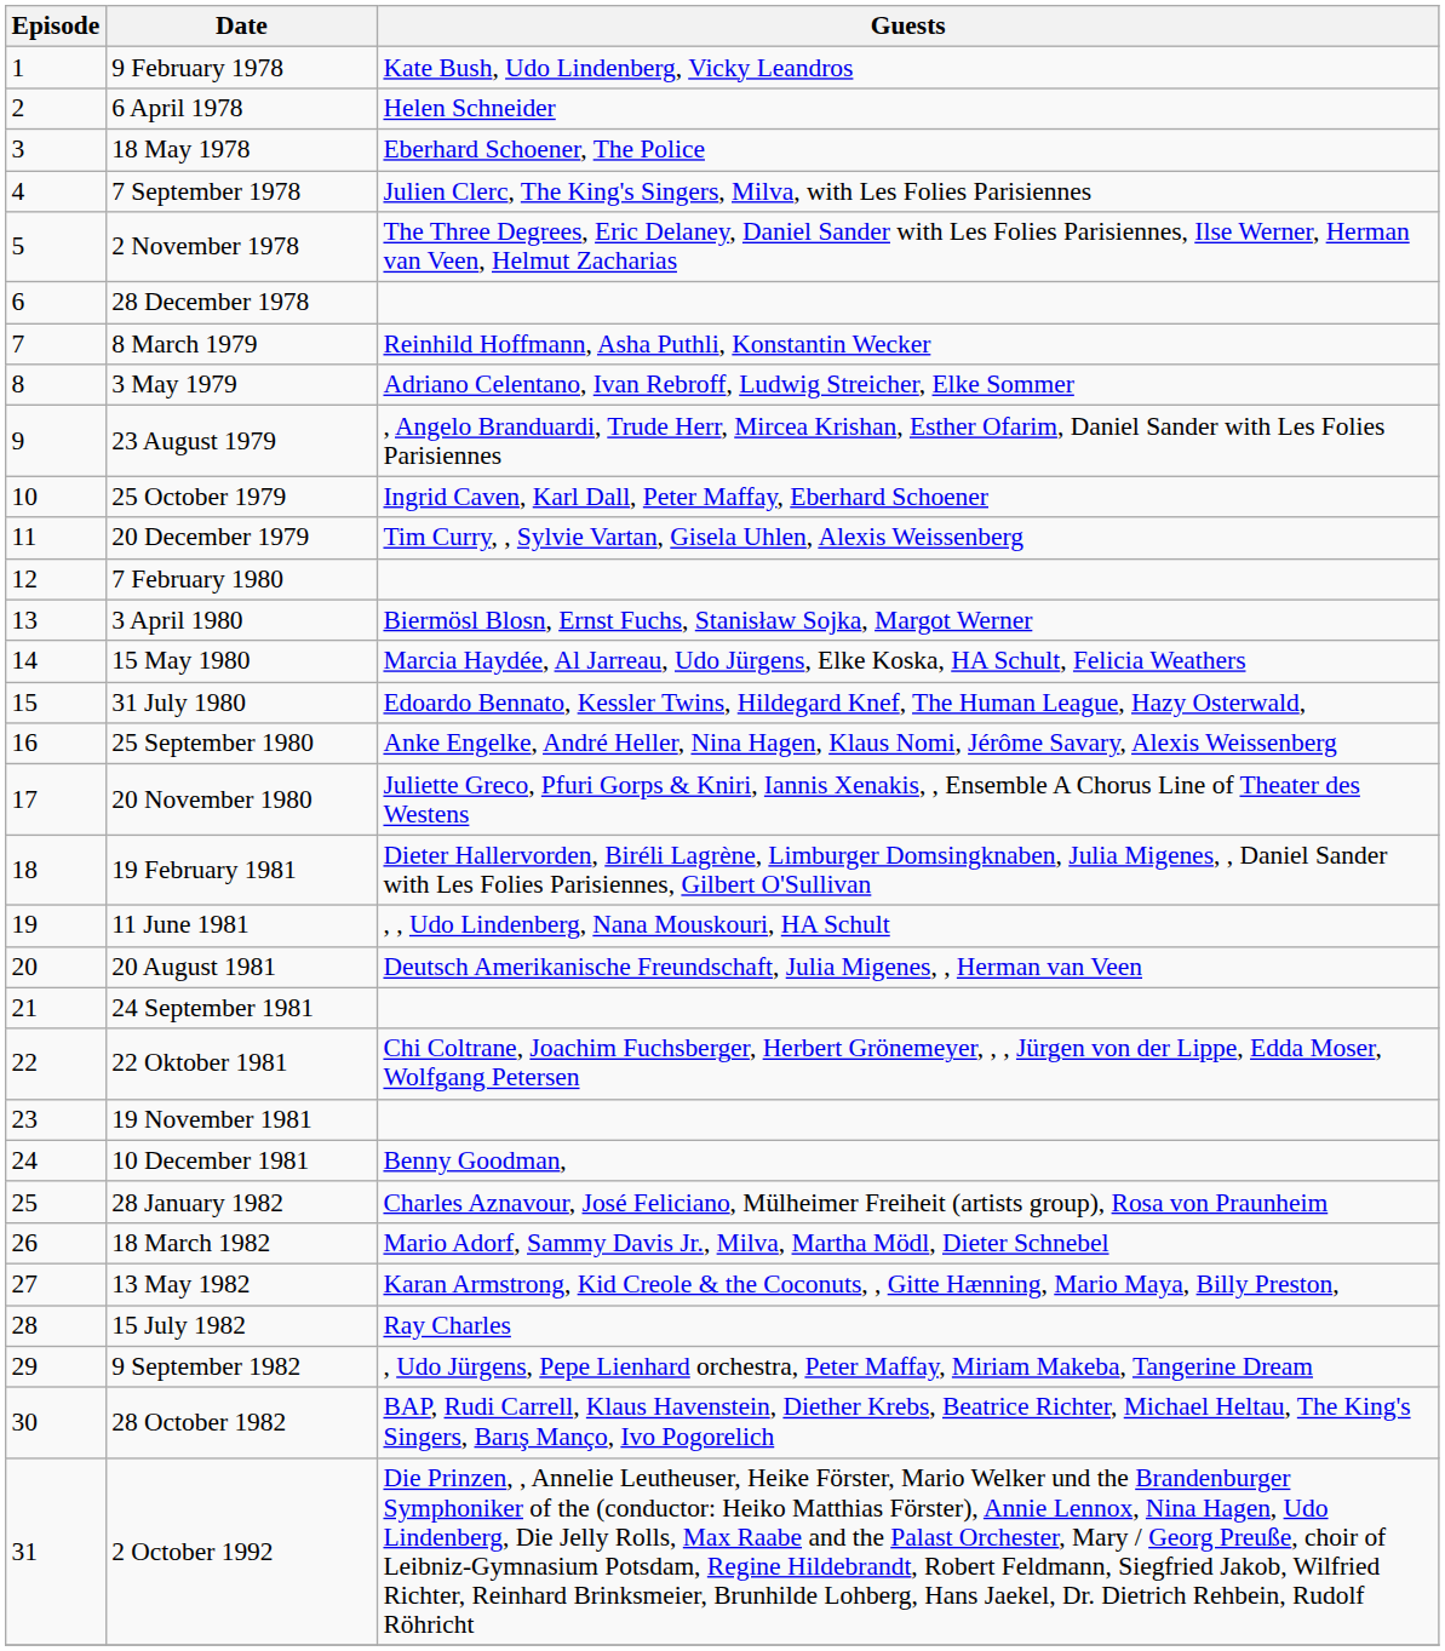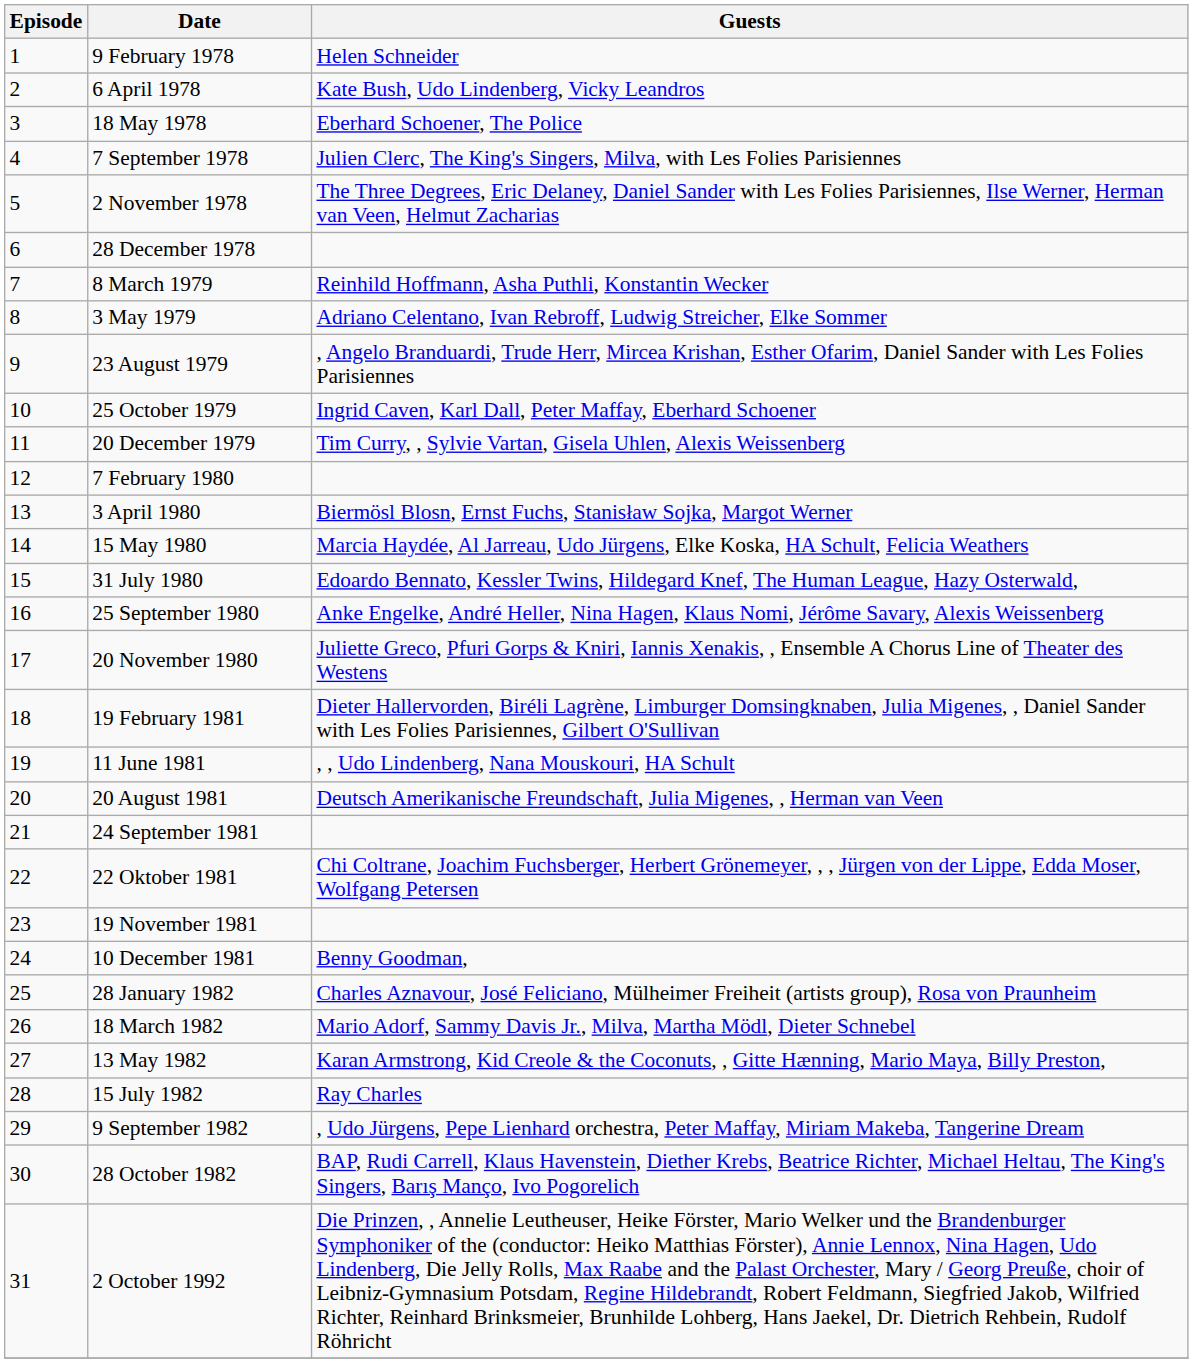 <table class="wikitable zebra center" style="width:100%">
 <tr>
 <th>Episode</th>
 <th style="width:10em">Date</th>
 <th>Guests</th>
 </tr>
 <tr>
 <td>1</td>
 <td>9 February 1978</td>
-<td><a href='#'>Kate Bush</a>, <a href='#'>Udo Lindenberg</a>, <a href='#'>Vicky Leandros</a></td>
+<td><a href='#'>Helen Schneider</a></td>
 </tr>
 <tr>
 <td>2</td>
 <td>6 April 1978</td>
-<td><a href='#'>Helen Schneider</a></td>
+<td><a href='#'>Kate Bush</a>, <a href='#'>Udo Lindenberg</a>, <a href='#'>Vicky Leandros</a></td>
 </tr>
 <tr>
 <td>3</td>
 <td>18 May 1978</td>
 <td><a href='#'>Eberhard Schoener</a>, <a href='#'>The Police</a></td>
 </tr>
 <tr>
 <td>4</td>
 <td>7 September 1978</td>
 <td><a href='#'>Julien Clerc</a>, <a href='#'>The King's Singers</a>, <a href='#'>Milva</a>,  with Les Folies Parisiennes</td>
 </tr>
 <tr>
 <td>5</td>
 <td>2 November 1978</td>
 <td><a href='#'>The Three Degrees</a>, <a href='#'>Eric Delaney</a>, <a href='#'>Daniel Sander</a> with Les Folies Parisiennes, <a href='#'>Ilse Werner</a>, <a href='#'>Herman van Veen</a>, <a href='#'>Helmut Zacharias</a></td>
 </tr>
 <tr>
 <td>6</td>
 <td>28 December 1978</td>
 <td></td>
 </tr>
 <tr>
 <td>7</td>
 <td>8 March 1979</td>
 <td><a href='#'>Reinhild Hoffmann</a>, <a href='#'>Asha Puthli</a>, <a href='#'>Konstantin Wecker</a></td>
 </tr>
 <tr>
 <td>8</td>
 <td>3 May 1979</td>
 <td><a href='#'>Adriano Celentano</a>, <a href='#'>Ivan Rebroff</a>, <a href='#'>Ludwig Streicher</a>, <a href='#'>Elke Sommer</a></td>
 </tr>
 <tr>
 <td>9</td>
 <td>23 August 1979</td>
 <td>, <a href='#'>Angelo Branduardi</a>, <a href='#'>Trude Herr</a>, <a href='#'>Mircea Krishan</a>, <a href='#'>Esther Ofarim</a>, Daniel Sander with Les Folies Parisiennes</td>
 </tr>
 <tr>
 <td>10</td>
 <td>25 October 1979</td>
 <td><a href='#'>Ingrid Caven</a>, <a href='#'>Karl Dall</a>, <a href='#'>Peter Maffay</a>, <a href='#'>Eberhard Schoener</a></td>
 </tr>
 <tr>
 <td>11</td>
 <td>20 December 1979</td>
 <td><a href='#'>Tim Curry</a>, , <a href='#'>Sylvie Vartan</a>, <a href='#'>Gisela Uhlen</a>, <a href='#'>Alexis Weissenberg</a></td>
 </tr>
 <tr>
 <td>12</td>
 <td>7 February 1980</td>
 <td></td>
 </tr>
 <tr>
 <td>13</td>
 <td>3 April 1980</td>
 <td><a href='#'>Biermösl Blosn</a>, <a href='#'>Ernst Fuchs</a>, <a href='#'>Stanisław Sojka</a>, <a href='#'>Margot Werner</a></td>
 </tr>
 <tr>
 <td>14</td>
 <td>15 May 1980</td>
 <td><a href='#'>Marcia Haydée</a>, <a href='#'>Al Jarreau</a>, <a href='#'>Udo Jürgens</a>, Elke Koska, <a href='#'>HA Schult</a>, <a href='#'>Felicia Weathers</a></td>
 </tr>
 <tr>
 <td>15</td>
 <td>31 July 1980</td>
 <td><a href='#'>Edoardo Bennato</a>, <a href='#'>Kessler Twins</a>, <a href='#'>Hildegard Knef</a>, <a href='#'>The Human League</a>, <a href='#'>Hazy Osterwald</a>, </td>
 </tr>
 <tr>
 <td>16</td>
 <td>25 September 1980</td>
 <td><a href='#'>Anke Engelke</a>, <a href='#'>André Heller</a>, <a href='#'>Nina Hagen</a>, <a href='#'>Klaus Nomi</a>, <a href='#'>Jérôme Savary</a>, <a href='#'>Alexis Weissenberg</a></td>
 </tr>
 <tr>
 <td>17</td>
 <td>20 November 1980</td>
 <td><a href='#'>Juliette Greco</a>, <a href='#'>Pfuri Gorps & Kniri</a>, <a href='#'>Iannis Xenakis</a>, , Ensemble A Chorus Line of <a href='#'>Theater des Westens</a></td>
 </tr>
 <tr>
 <td>18</td>
 <td>19 February 1981</td>
 <td><a href='#'>Dieter Hallervorden</a>, <a href='#'>Biréli Lagrène</a>, <a href='#'>Limburger Domsingknaben</a>, <a href='#'>Julia Migenes</a>, , Daniel Sander with Les Folies Parisiennes, <a href='#'>Gilbert O'Sullivan</a></td>
 </tr>
 <tr>
 <td>19</td>
 <td>11 June 1981</td>
 <td>, , <a href='#'>Udo Lindenberg</a>, <a href='#'>Nana Mouskouri</a>, <a href='#'>HA Schult</a></td>
 </tr>
 <tr>
 <td>20</td>
 <td>20 August 1981</td>
 <td><a href='#'>Deutsch Amerikanische Freundschaft</a>, <a href='#'>Julia Migenes</a>, , <a href='#'>Herman van Veen</a></td>
 </tr>
 <tr>
 <td>21</td>
 <td>24 September 1981</td>
 <td></td>
 </tr>
 <tr>
 <td>22</td>
 <td>22 Oktober 1981</td>
 <td><a href='#'>Chi Coltrane</a>, <a href='#'>Joachim Fuchsberger</a>, <a href='#'>Herbert Grönemeyer</a>, , , <a href='#'>Jürgen von der Lippe</a>, <a href='#'>Edda Moser</a>, <a href='#'>Wolfgang Petersen</a></td>
 </tr>
 <tr>
 <td>23</td>
 <td>19 November 1981</td>
 <td></td>
 </tr>
 <tr>
 <td>24</td>
 <td>10 December 1981</td>
 <td><a href='#'>Benny Goodman</a>, </td>
 </tr>
 <tr>
 <td>25</td>
 <td>28 January 1982</td>
 <td><a href='#'>Charles Aznavour</a>, <a href='#'>José Feliciano</a>, Mülheimer Freiheit (artists group), <a href='#'>Rosa von Praunheim</a></td>
 </tr>
 <tr>
 <td>26</td>
 <td>18 March 1982</td>
 <td><a href='#'>Mario Adorf</a>, <a href='#'>Sammy Davis Jr.</a>, <a href='#'>Milva</a>, <a href='#'>Martha Mödl</a>, <a href='#'>Dieter Schnebel</a></td>
 </tr>
 <tr>
 <td>27</td>
 <td>13 May 1982</td>
 <td><a href='#'>Karan Armstrong</a>, <a href='#'>Kid Creole & the Coconuts</a>, , <a href='#'>Gitte Hænning</a>, <a href='#'>Mario Maya</a>, <a href='#'>Billy Preston</a>, </td>
 </tr>
 <tr>
 <td>28</td>
 <td>15 July 1982</td>
 <td><a href='#'>Ray Charles</a></td>
 </tr>
 <tr>
 <td>29</td>
 <td>9 September 1982</td>
 <td>, <a href='#'>Udo Jürgens</a>, <a href='#'>Pepe Lienhard</a> orchestra, <a href='#'>Peter Maffay</a>, <a href='#'>Miriam Makeba</a>, <a href='#'>Tangerine Dream</a></td>
 </tr>
 <tr>
 <td>30</td>
 <td>28 October 1982</td>
 <td><a href='#'>BAP</a>, <a href='#'>Rudi Carrell</a>, <a href='#'>Klaus Havenstein</a>, <a href='#'>Diether Krebs</a>, <a href='#'>Beatrice Richter</a>, <a href='#'>Michael Heltau</a>, <a href='#'>The King's Singers</a>, <a href='#'>Barış Manço</a>, <a href='#'>Ivo Pogorelich</a></td>
 </tr>
 <tr>
 <td>31</td>
 <td>2 October 1992</td>
 <td><a href='#'>Die Prinzen</a>, , Annelie Leutheuser, Heike Förster, Mario Welker und the <a href='#'>Brandenburger Symphoniker</a> of the  (conductor: Heiko Matthias Förster), <a href='#'>Annie Lennox</a>, <a href='#'>Nina Hagen</a>, <a href='#'>Udo Lindenberg</a>, Die Jelly Rolls, <a href='#'>Max Raabe</a> and the <a href='#'>Palast Orchester</a>, Mary / <a href='#'>Georg Preuße</a>, choir of Leibniz-Gymnasium Potsdam, <a href='#'>Regine Hildebrandt</a>, Robert Feldmann, Siegfried Jakob, Wilfried Richter, Reinhard Brinksmeier, Brunhilde Lohberg, Hans Jaekel, Dr. Dietrich Rehbein, Rudolf Röhricht</td>
 </tr>
 <tr>
 </tr>
 </table>
